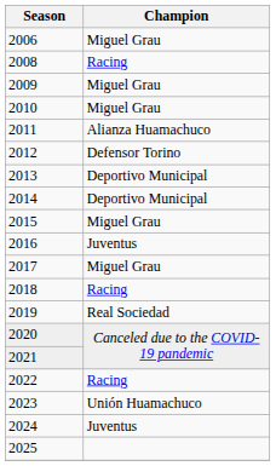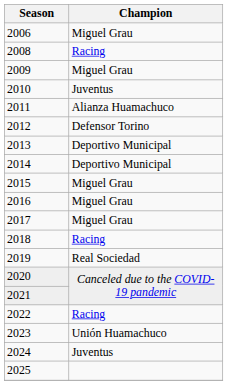 <table class="wikitable sortable">
 <tr>
 <th width=80px>Season</th>
 <th width=200px>Champion</th>
 </tr>
 <tr>
 <td>2006</td>
 <td>Miguel Grau</td>
 </tr>
 <tr>
 <td>2008</td>
 <td><a href='#'>Racing</a></td>
 </tr>
 <tr>
 <td>2009</td>
 <td>Miguel Grau</td>
 </tr>
 <tr>
 <td>2010</td>
-<td>Miguel Grau</td>
+<td>Juventus</td>
 </tr>
 <tr>
 <td>2011</td>
 <td>Alianza Huamachuco</td>
 </tr>
 <tr>
 <td>2012</td>
 <td>Defensor Torino</td>
 </tr>
 <tr>
 <td>2013</td>
 <td>Deportivo Municipal</td>
 </tr>
 <tr>
 <td>2014</td>
 <td>Deportivo Municipal</td>
 </tr>
 <tr>
 <td>2015</td>
 <td>Miguel Grau</td>
 </tr>
 <tr>
 <td>2016</td>
-<td>Juventus</td>
+<td>Miguel Grau</td>
 </tr>
 <tr>
 <td>2017</td>
 <td>Miguel Grau</td>
 </tr>
 <tr>
 <td>2018</td>
 <td><a href='#'>Racing</a></td>
 </tr>
 <tr>
 <td>2019</td>
 <td>Real Sociedad</td>
 </tr>
 <tr bgcolor=#efefef>
 <td>2020</td>
 <td rowspan=2 colspan="1" align=center><em>Canceled due to the <a href='#'>COVID-19 pandemic</a></em></td>
 </tr>
 <tr bgcolor=#efefef>
 <td>2021</td>
 </tr>
 <tr>
 <td>2022</td>
 <td><a href='#'>Racing</a></td>
 </tr>
 <tr>
 <td>2023</td>
 <td>Unión Huamachuco</td>
 </tr>
 <tr>
 <td>2024</td>
 <td>Juventus</td>
 </tr>
 <tr>
 <td>2025</td>
 <td></td>
 </tr>
 <tr>
 </tr>
 </table>
